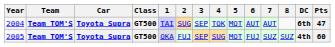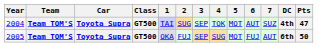 <table class="wikitable" style="text-align:center; font-size:90%">
 <tr>
 <th>Year</th>
 <th>Team</th>
 <th>Car</th>
 <th>Class</th>
 <th>1</th>
 <th>2</th>
 <th>3</th>
 <th>4</th>
 <th>5</th>
 <th>6</th>
 <th>7</th>
-<th>8</th>
 <th>DC</th>
 <th>Pts</th>
 </tr>
 <tr>
 <td><a href='#'>2004</a></td>
 <th><a href='#'>Team TOM'S</a></th>
 <th><a href='#'>Toyota Supra</a></th>
 <th>GT500</th>
 <td style="background:#CFCFFF;"><a href='#'>TAI</a><br></td>
 <td style="background:#FFDF9F;"><a href='#'>SUG</a><br></td>
 <td style="background:#DFFFDF;"><a href='#'>SEP</a><br></td>
 <td style="background:#DFFFDF;"><a href='#'>TOK</a><br></td>
 <td style="background:#DFFFDF;"><a href='#'>MOT</a><br></td>
 <td style="background:#DFFFDF;"><a href='#'>AUT</a><br></td>
-<td style="background:#DFFFDF;"><a href='#'>AUT</a><br></td>
-<td></td>
-<th>6th</th>
+<td style="background:#DFFFDF;"><a href='#'>SUZ</a><br></td>
+<th>4th</th>
 <th>47</th>
 </tr>
 <tr>
 <td><a href='#'>2005</a></td>
 <th><a href='#'>Team TOM'S</a></th>
 <th><a href='#'>Toyota Supra</a></th>
 <th>GT500</th>
 <td style="background:#DFDFDF;"><a href='#'>OKA</a><br></td>
 <td style="background:#DFFFDF;"><a href='#'>FUJ</a><br></td>
 <td style="background:#FFDF9F;"><a href='#'>SEP</a><br></td>
 <td style="background:#FFDF9F;"><a href='#'>SUG</a><br></td>
 <td style="background:#DFFFDF;"><a href='#'>MOT</a><br></td>
 <td style="background:#DFFFDF;"><a href='#'>FUJ</a><br></td>
-<td style="background:#DFFFDF;"><a href='#'>SUZ</a><br></td>
-<td style="background:#DFFFDF;"><a href='#'>SUZ</a><br></td>
-<th>4th</th>
-<th>60</th>
+<td style="background:#DFFFDF;"><a href='#'>AUT</a><br></td>
+<th>6th</th>
+<th>50</th>
 </tr>
 </table>
